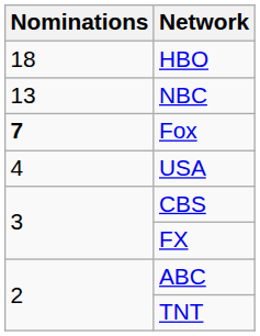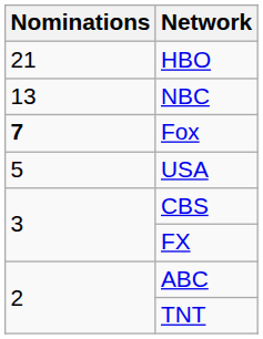 <table class="wikitable">
 <tr>
 <th>Nominations</th>
 <th>Network</th>
 </tr>
 <tr>
-<td>18</td>
+<td>21</td>
 <td><a href='#'>HBO</a></td>
 </tr>
 <tr>
 <td>13</td>
 <td><a href='#'>NBC</a></td>
 </tr>
 <tr>
 <td><strong>7</strong></td>
 <td><a href='#'>Fox</a></td>
 </tr>
 <tr>
-<td>4</td>
+<td>5</td>
 <td><a href='#'>USA</a></td>
 </tr>
 <tr>
 <td rowspan="2">3</td>
 <td><a href='#'>CBS</a></td>
 </tr>
 <tr>
 <td><a href='#'>FX</a></td>
 </tr>
 <tr>
 <td rowspan="2">2</td>
 <td><a href='#'>ABC</a></td>
 </tr>
 <tr>
 <td><a href='#'>TNT</a></td>
 </tr>
 </table>
